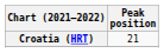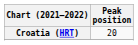 <table class="wikitable sortable plainrowheaders" style="text-align:center">
 <tr>
 <th scope="col">Chart (2021–2022)</th>
 <th scope="col">Peak<br>position</th>
 </tr>
 <tr>
 <th scope="row">Croatia (<a href='#'>HRT</a>)</th>
-<td>21</td>
+<td>20</td>
 </tr>
 <tr>
 </tr>
 <tr>
 </tr>
 <tr>
 </tr>
 </table>
